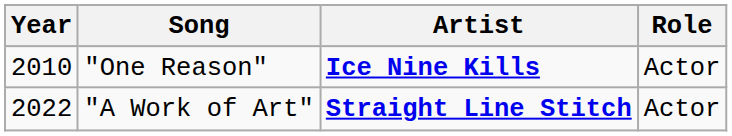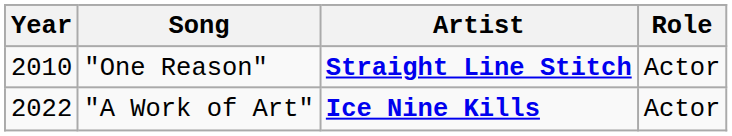 <table class="wikitable">
 <tr>
 <th>Year</th>
 <th>Song</th>
 <th>Artist</th>
 <th>Role</th>
 </tr>
 <tr>
 <td>2010</td>
 <td>"One Reason"</td>
-<td><strong><a href='#'>Ice Nine Kills</a></strong></td>
+<td><strong><a href='#'>Straight Line Stitch</a></strong></td>
 <td>Actor</td>
 </tr>
 <tr>
 <td>2022</td>
 <td>"A Work of Art"</td>
-<td><strong><a href='#'>Straight Line Stitch</a></strong></td>
+<td><strong><a href='#'>Ice Nine Kills</a></strong></td>
 <td>Actor</td>
 </tr>
 </table>
